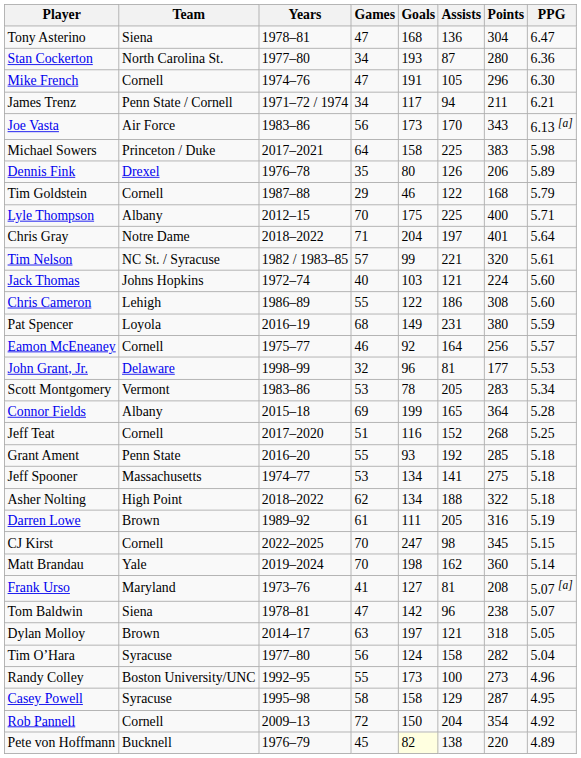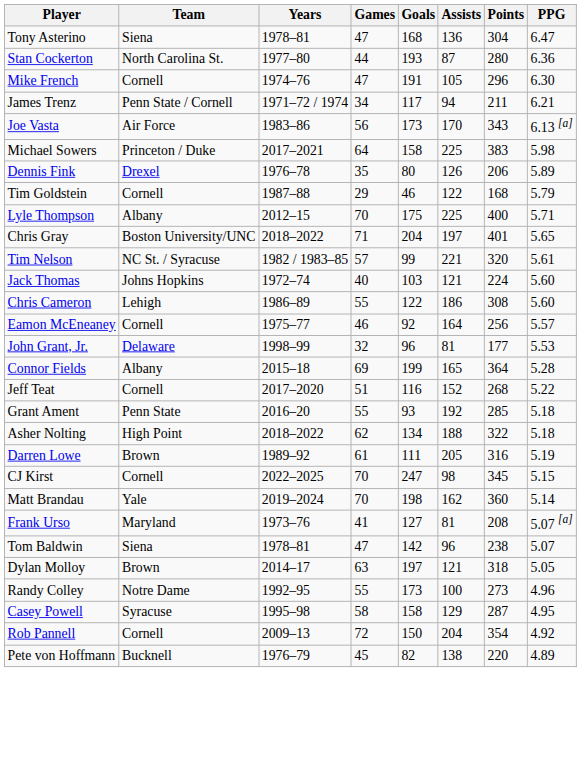 <table class="wikitable sortable">
 <tr>
 <th>Player</th>
 <th>Team</th>
 <th>Years</th>
 <th>Games</th>
 <th>Goals</th>
 <th>Assists</th>
 <th>Points</th>
 <th>PPG</th>
 </tr>
 <tr>
 <td>Tony Asterino</td>
 <td>Siena</td>
 <td>1978–81</td>
 <td>47</td>
 <td>168</td>
 <td>136</td>
 <td>304</td>
 <td>6.47</td>
 </tr>
 <tr>
 <td><a href='#'>Stan Cockerton</a></td>
 <td>North Carolina St.</td>
 <td>1977–80</td>
-<td>34</td>
+<td>44</td>
 <td>193</td>
 <td>87</td>
 <td>280</td>
 <td>6.36</td>
 </tr>
 <tr>
 <td><a href='#'>Mike French</a></td>
 <td>Cornell</td>
 <td>1974–76</td>
 <td>47</td>
 <td>191</td>
 <td>105</td>
 <td>296</td>
 <td>6.30</td>
 </tr>
 <tr>
 <td>James Trenz</td>
 <td>Penn State / Cornell</td>
 <td>1971–72 / 1974</td>
 <td>34</td>
 <td>117</td>
 <td>94</td>
 <td>211</td>
 <td>6.21</td>
 </tr>
 <tr>
 <td><a href='#'>Joe Vasta</a></td>
 <td>Air Force</td>
 <td>1983–86</td>
 <td>56</td>
 <td>173</td>
 <td>170</td>
 <td>343</td>
 <td>6.13 <sup><em>[a]</em></sup></td>
 </tr>
 <tr>
 <td>Michael Sowers</td>
 <td>Princeton / Duke</td>
 <td>2017–2021</td>
 <td>64</td>
 <td>158</td>
 <td>225</td>
 <td>383</td>
 <td>5.98</td>
 </tr>
 <tr>
 <td><a href='#'>Dennis Fink</a></td>
 <td><a href='#'>Drexel</a></td>
 <td>1976–78</td>
 <td>35</td>
 <td>80</td>
 <td>126</td>
 <td>206</td>
 <td>5.89</td>
 </tr>
 <tr>
 <td>Tim Goldstein</td>
 <td>Cornell</td>
 <td>1987–88</td>
 <td>29</td>
 <td>46</td>
 <td>122</td>
 <td>168</td>
 <td>5.79</td>
 </tr>
 <tr>
 <td><a href='#'>Lyle Thompson</a></td>
 <td>Albany</td>
 <td>2012–15</td>
 <td>70</td>
 <td>175</td>
 <td>225</td>
 <td>400</td>
 <td>5.71</td>
 </tr>
 <tr>
 <td>Chris Gray</td>
-<td>Notre Dame</td>
+<td>Boston University/UNC</td>
 <td>2018–2022</td>
 <td>71</td>
 <td>204</td>
 <td>197</td>
 <td>401</td>
-<td>5.64</td>
+<td>5.65</td>
 </tr>
 <tr>
 <td><a href='#'>Tim Nelson</a></td>
 <td>NC St. / Syracuse</td>
 <td>1982 / 1983–85</td>
 <td>57</td>
 <td>99</td>
 <td>221</td>
 <td>320</td>
 <td>5.61</td>
 </tr>
 <tr>
 <td><a href='#'>Jack Thomas</a></td>
 <td>Johns Hopkins</td>
 <td>1972–74</td>
 <td>40</td>
 <td>103</td>
 <td>121</td>
 <td>224</td>
 <td>5.60</td>
 </tr>
 <tr>
 <td><a href='#'>Chris Cameron</a></td>
 <td>Lehigh</td>
 <td>1986–89</td>
 <td>55</td>
 <td>122</td>
 <td>186</td>
 <td>308</td>
 <td>5.60</td>
 </tr>
 <tr>
-<td>Pat Spencer</td>
-<td>Loyola</td>
-<td>2016–19</td>
-<td>68</td>
-<td>149</td>
-<td>231</td>
-<td>380</td>
-<td>5.59</td>
-</tr>
-<tr>
 <td><a href='#'>Eamon McEneaney</a></td>
 <td>Cornell</td>
 <td>1975–77</td>
 <td>46</td>
 <td>92</td>
 <td>164</td>
 <td>256</td>
 <td>5.57</td>
 </tr>
 <tr>
 <td><a href='#'>John Grant, Jr.</a></td>
 <td><a href='#'>Delaware</a></td>
 <td>1998–99</td>
 <td>32</td>
 <td>96</td>
 <td>81</td>
 <td>177</td>
 <td>5.53</td>
 </tr>
 <tr>
-<td>Scott Montgomery</td>
-<td>Vermont</td>
-<td>1983–86</td>
-<td>53</td>
-<td>78</td>
-<td>205</td>
-<td>283</td>
-<td>5.34</td>
-</tr>
-<tr>
 <td><a href='#'>Connor Fields</a></td>
 <td>Albany</td>
 <td>2015–18</td>
 <td>69</td>
 <td>199</td>
 <td>165</td>
 <td>364</td>
 <td>5.28</td>
 </tr>
 <tr>
 <td>Jeff Teat</td>
 <td>Cornell</td>
 <td>2017–2020</td>
 <td>51</td>
 <td>116</td>
 <td>152</td>
 <td>268</td>
-<td>5.25</td>
+<td>5.22</td>
 </tr>
 <tr>
 <td>Grant Ament</td>
 <td>Penn State</td>
 <td>2016–20</td>
 <td>55</td>
 <td>93</td>
 <td>192</td>
 <td>285</td>
-<td>5.18</td>
-</tr>
-<tr>
-<td>Jeff Spooner</td>
-<td>Massachusetts</td>
-<td>1974–77</td>
-<td>53</td>
-<td>134</td>
-<td>141</td>
-<td>275</td>
 <td>5.18</td>
 </tr>
 <tr>
 <td>Asher Nolting</td>
 <td>High Point</td>
 <td>2018–2022</td>
 <td>62</td>
 <td>134</td>
 <td>188</td>
 <td>322</td>
 <td>5.18</td>
 </tr>
 <tr>
 <td><a href='#'>Darren Lowe</a></td>
 <td>Brown</td>
 <td>1989–92</td>
 <td>61</td>
 <td>111</td>
 <td>205</td>
 <td>316</td>
 <td>5.19</td>
 </tr>
 <tr>
 <td>CJ Kirst</td>
 <td>Cornell</td>
 <td>2022–2025</td>
 <td>70</td>
 <td>247</td>
 <td>98</td>
 <td>345</td>
 <td>5.15</td>
 </tr>
 <tr>
 <td>Matt Brandau</td>
 <td>Yale</td>
 <td>2019–2024</td>
 <td>70</td>
 <td>198</td>
 <td>162</td>
 <td>360</td>
 <td>5.14</td>
 </tr>
 <tr>
 <td><a href='#'>Frank Urso</a></td>
 <td>Maryland</td>
 <td>1973–76</td>
 <td>41</td>
 <td>127</td>
 <td>81</td>
 <td>208</td>
 <td>5.07 <sup><em>[a]</em></sup></td>
 </tr>
 <tr>
 <td>Tom Baldwin</td>
 <td>Siena</td>
 <td>1978–81</td>
 <td>47</td>
 <td>142</td>
 <td>96</td>
 <td>238</td>
 <td>5.07</td>
 </tr>
 <tr>
 <td>Dylan Molloy</td>
 <td>Brown</td>
 <td>2014–17</td>
 <td>63</td>
 <td>197</td>
 <td>121</td>
 <td>318</td>
 <td>5.05</td>
 </tr>
 <tr>
-<td>Tim O’Hara</td>
-<td>Syracuse</td>
-<td>1977–80</td>
-<td>56</td>
-<td>124</td>
-<td>158</td>
-<td>282</td>
-<td>5.04</td>
-</tr>
-<tr>
 <td>Randy Colley</td>
-<td>Boston University/UNC</td>
+<td>Notre Dame</td>
 <td>1992–95</td>
 <td>55</td>
 <td>173</td>
 <td>100</td>
 <td>273</td>
 <td>4.96</td>
 </tr>
 <tr>
 <td><a href='#'>Casey Powell</a></td>
 <td>Syracuse</td>
 <td>1995–98</td>
 <td>58</td>
 <td>158</td>
 <td>129</td>
 <td>287</td>
 <td>4.95</td>
 </tr>
 <tr>
 <td><a href='#'>Rob Pannell</a></td>
 <td>Cornell</td>
 <td>2009–13</td>
 <td>72</td>
 <td>150</td>
 <td>204</td>
 <td>354</td>
 <td>4.92</td>
 </tr>
 <tr>
 <td>Pete von Hoffmann</td>
 <td>Bucknell</td>
 <td>1976–79</td>
 <td>45</td>
-<td style="background: lightyellow;">82</td>
+<td>82</td>
 <td>138</td>
 <td>220</td>
 <td>4.89</td>
 </tr>
 </table>
